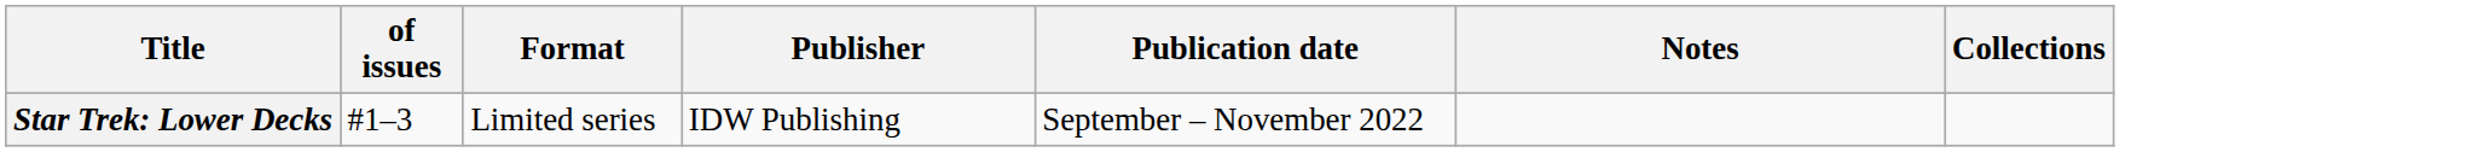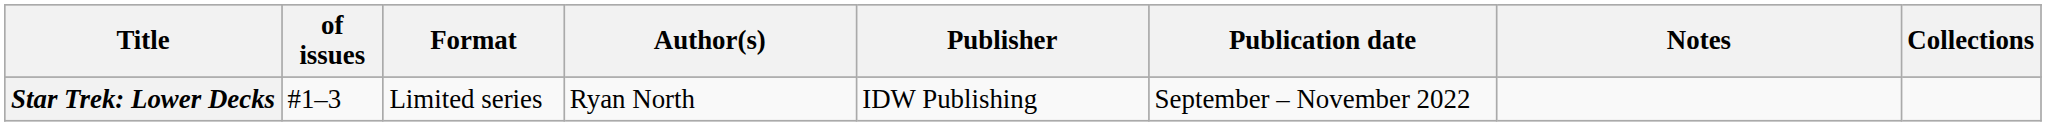 <table class="wikitable">
 <tr>
 <th>Title</th>
 <th style="width:40pt"> of issues</th>
 <th style="width:75pt">Format</th>
+<th style="width:125pt">Author(s)</th>
 <th style="width:125pt">Publisher</th>
 <th style="width:150pt">Publication date</th>
 <th style="width:175pt">Notes</th>
 <th>Collections</th>
 </tr>
 <tr>
 <th><em>Star Trek: Lower Decks</em></th>
 <td>#1–3</td>
 <td>Limited series</td>
+<td>Ryan North</td>
 <td>IDW Publishing</td>
 <td>September – November 2022</td>
 <td></td>
 <td></td>
 </tr>
 </table>
